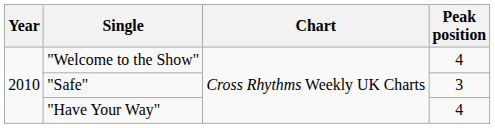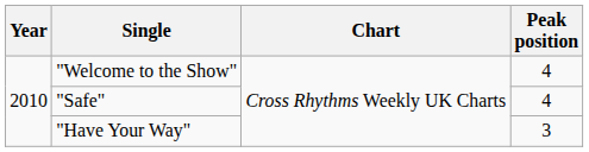 <table class="wikitable sortable">
 <tr>
 <th>Year</th>
 <th>Single</th>
 <th>Chart</th>
 <th>Peak<br>position</th>
 </tr>
 <tr>
 <td rowspan="3">2010</td>
 <td>"Welcome to the Show"</td>
 <td rowspan="3"><em>Cross Rhythms</em> Weekly UK Charts</td>
 <td style="text-align:center;">4</td>
 </tr>
 <tr>
 <td>"Safe"</td>
-<td style="text-align:center;">3</td>
+<td style="text-align:center;">4</td>
 </tr>
 <tr>
 <td>"Have Your Way"</td>
-<td style="text-align:center;">4</td>
+<td style="text-align:center;">3</td>
 </tr>
 </table>
